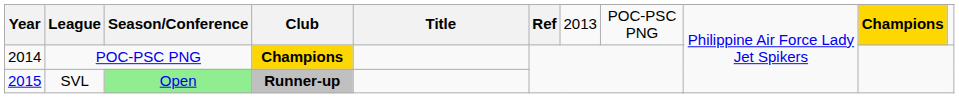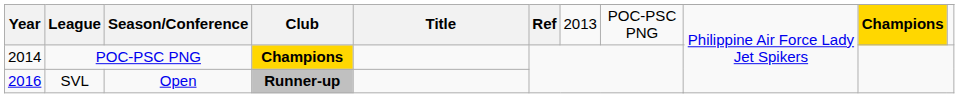 <table class="wikitable sortable" style="text-align:center" width="80%">
 <tr>
 <th style="width:5px;" rowspan="2">Year</th>
 <th style="width:25px;" rowspan="2">League</th>
 <th style="width:100px;" rowspan="2">Season/Conference</th>
 <th style="width:100px;" rowspan="2">Club</th>
 <th style="width:180px;" rowspan="2">Title</th>
 <th style="width:25px;" rowspan="2">Ref</th>
 </tr>
 <tr align=center>
 <td>2013</td>
 <td colspan=2>POC-PSC PNG</td>
 <td rowspan=3><a href='#'>Philippine Air Force Lady Jet Spikers</a></td>
 <td style="background:gold;"><strong>Champions</strong></td>
 <td></td>
 </tr>
 <tr align=center>
 <td>2014</td>
 <td colspan=2><a href='#'>POC-PSC PNG</a></td>
 <td style="background:gold;"><strong>Champions</strong></td>
 <td></td>
 </tr>
 <tr>
-<td><a href='#'>2015</a></td>
+<td><a href='#'>2016</a></td>
 <td>SVL</td>
-<td style="background: lightgreen;"><a href='#'>Open</a></td>
+<td><a href='#'>Open</a></td>
 <td style="background:silver;"><strong>Runner-up</strong></td>
 <td></td>
 </tr>
 </table>
